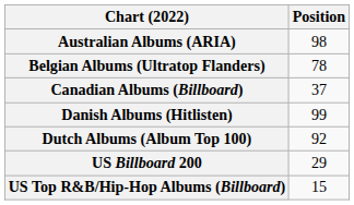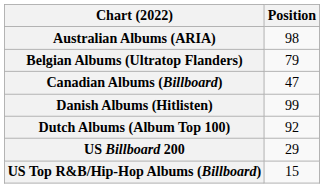 <table class="wikitable sortable plainrowheaders" style="text-align:center">
 <tr>
 <th scope="col">Chart (2022)</th>
 <th scope="col">Position</th>
 </tr>
 <tr>
 <th scope="row">Australian Albums (ARIA)</th>
 <td>98</td>
 </tr>
 <tr>
 <th scope="row">Belgian Albums (Ultratop Flanders)</th>
-<td>78</td>
+<td>79</td>
 </tr>
 <tr>
 <th scope="row">Canadian Albums (<em>Billboard</em>)</th>
-<td>37</td>
+<td>47</td>
 </tr>
 <tr>
 <th scope="row">Danish Albums (Hitlisten)</th>
 <td>99</td>
 </tr>
 <tr>
 <th scope="row">Dutch Albums (Album Top 100)</th>
 <td>92</td>
 </tr>
 <tr>
 <th scope="row">US <em>Billboard</em> 200</th>
 <td>29</td>
 </tr>
 <tr>
 <th scope="row">US Top R&B/Hip-Hop Albums (<em>Billboard</em>)</th>
 <td>15</td>
 </tr>
 </table>
